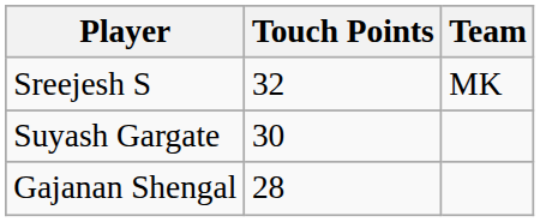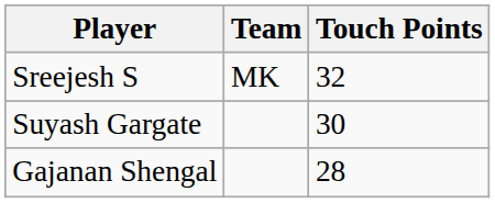 <table class="wikitable">
 <tr>
 <th>Player</th>
+<th>Team</th>
 <th>Touch Points</th>
-<th>Team</th>
 </tr>
 <tr>
 <td>Sreejesh S</td>
+<td>MK</td>
 <td>32</td>
-<td>MK</td>
 </tr>
 <tr>
 <td>Suyash Gargate</td>
+<td></td>
 <td>30</td>
-<td></td>
 </tr>
 <tr>
 <td>Gajanan Shengal</td>
+<td></td>
 <td>28</td>
-<td></td>
 </tr>
 </table>
